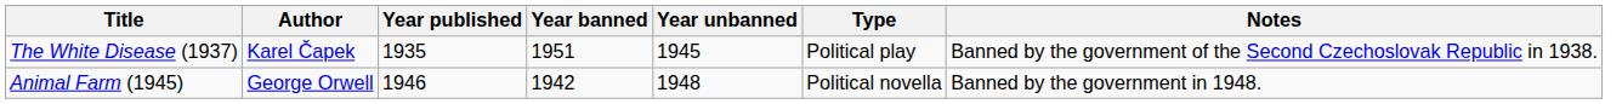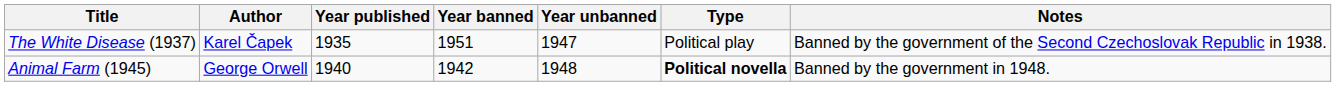 <table class="wikitable sortable">
 <tr>
 <th>Title</th>
 <th>Author</th>
 <th>Year published</th>
 <th>Year banned</th>
 <th>Year unbanned</th>
 <th>Type</th>
 <th class="unsortable">Notes</th>
 </tr>
 <tr>
 <td><em><a href='#'>The White Disease</a></em> (1937)</td>
 <td><a href='#'>Karel Čapek</a></td>
 <td>1935</td>
 <td>1951</td>
-<td>1945</td>
+<td>1947</td>
 <td>Political play</td>
 <td>Banned by the government of the <a href='#'>Second Czechoslovak Republic</a> in 1938.</td>
 </tr>
 <tr>
 <td><em><a href='#'>Animal Farm</a></em> (1945)</td>
 <td><a href='#'>George Orwell</a></td>
-<td>1946</td>
+<td>1940</td>
 <td>1942</td>
 <td>1948</td>
-<td>Political novella</td>
+<td><strong>Political novella</strong></td>
 <td>Banned by the government in 1948.</td>
 </tr>
 </table>
